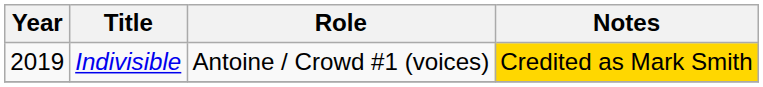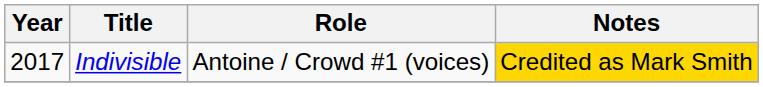 <table class="wikitable sortable">
 <tr>
 <th>Year</th>
 <th>Title</th>
 <th>Role</th>
 <th>Notes</th>
 </tr>
 <tr>
-<td>2019</td>
+<td>2017</td>
 <td><em><a href='#'>Indivisible</a></em></td>
 <td>Antoine / Crowd #1 (voices)</td>
 <td style="background: gold;">Credited as Mark Smith</td>
 </tr>
 <tr>
 </tr>
 </table>
